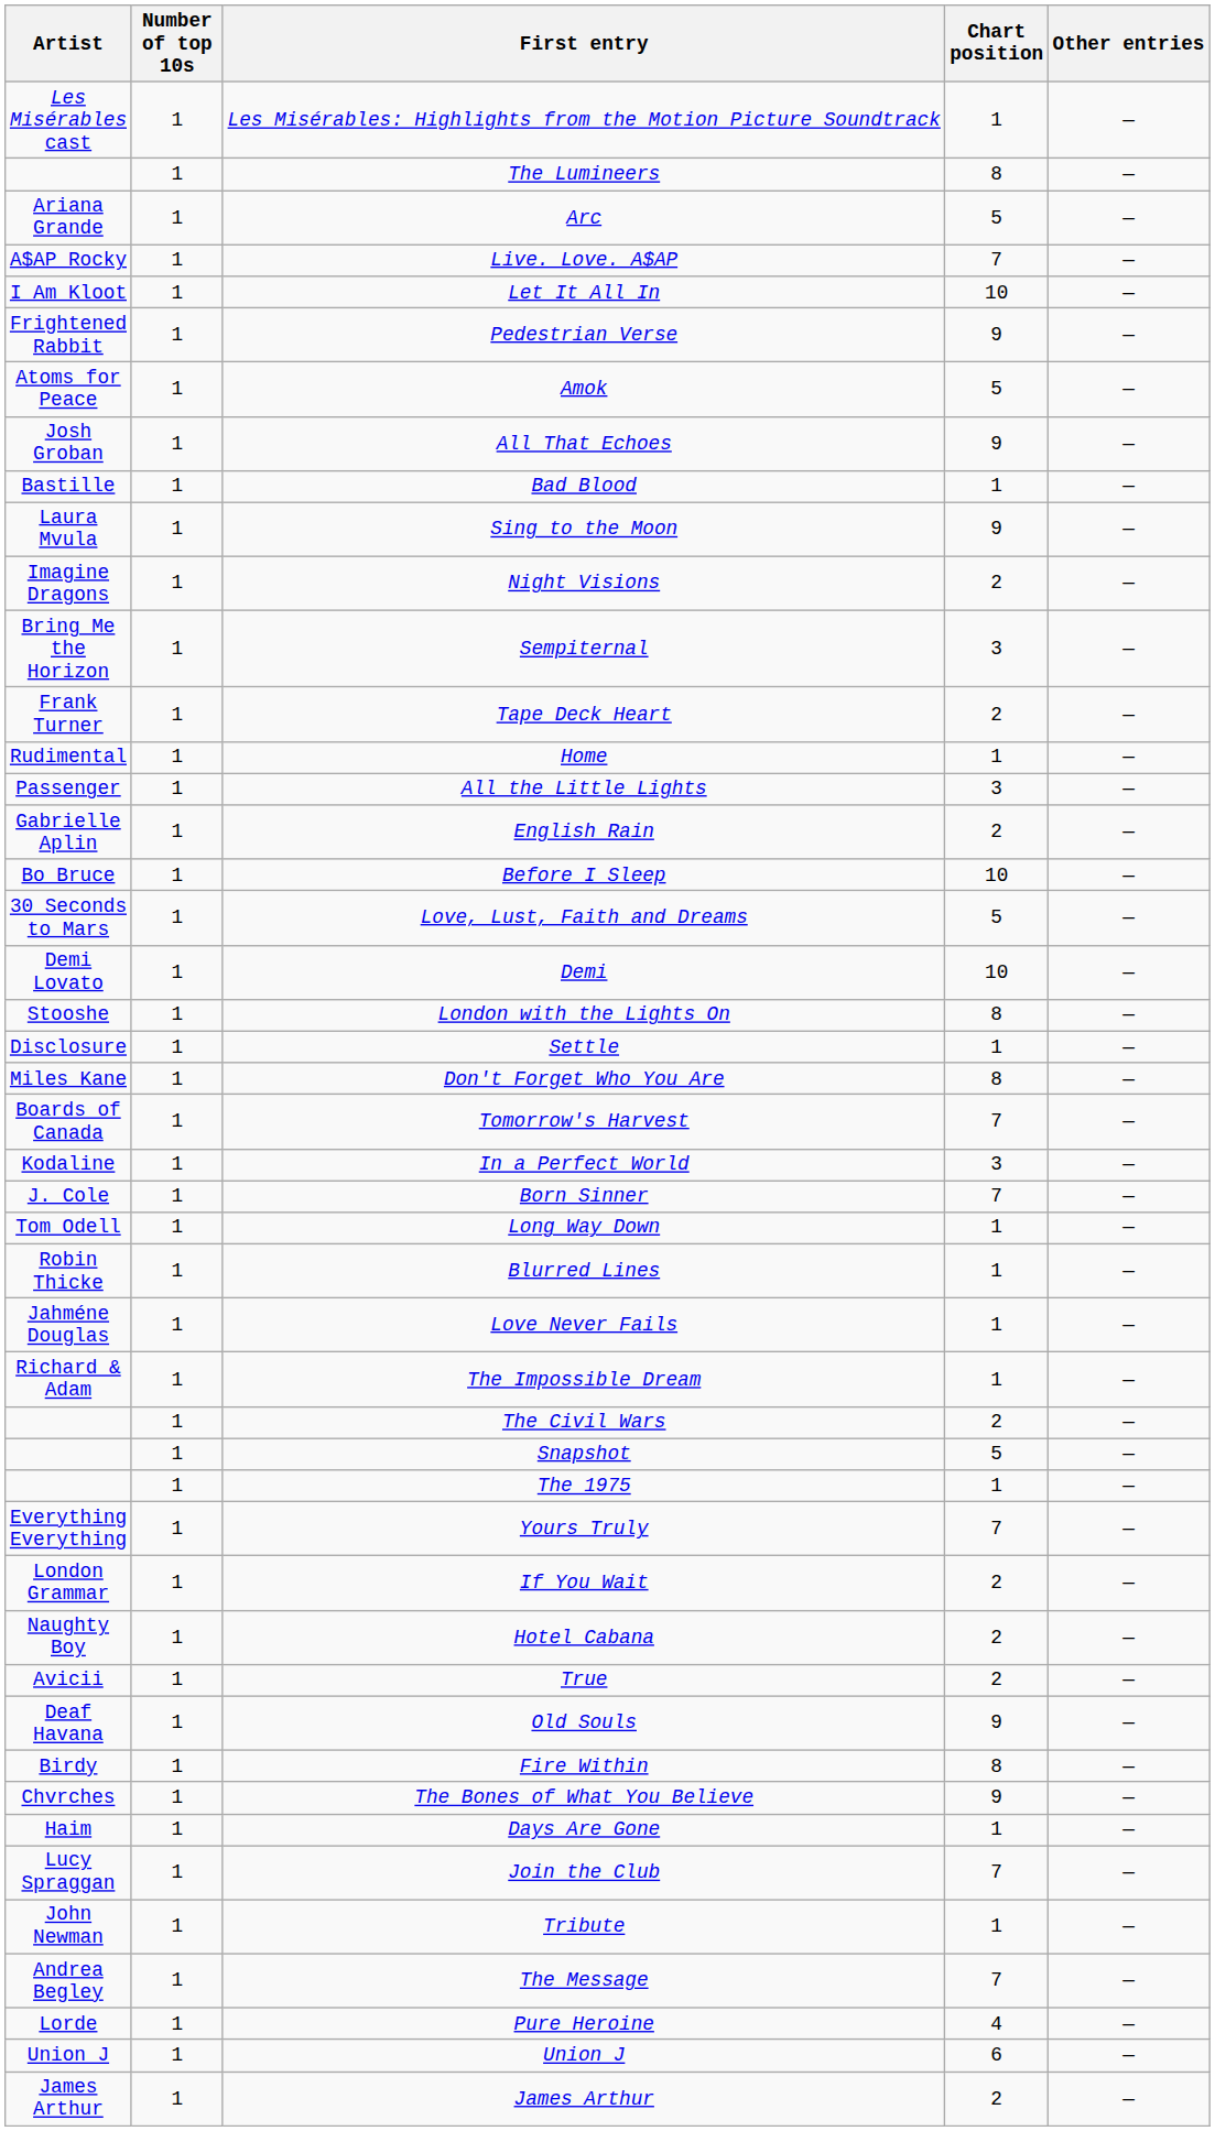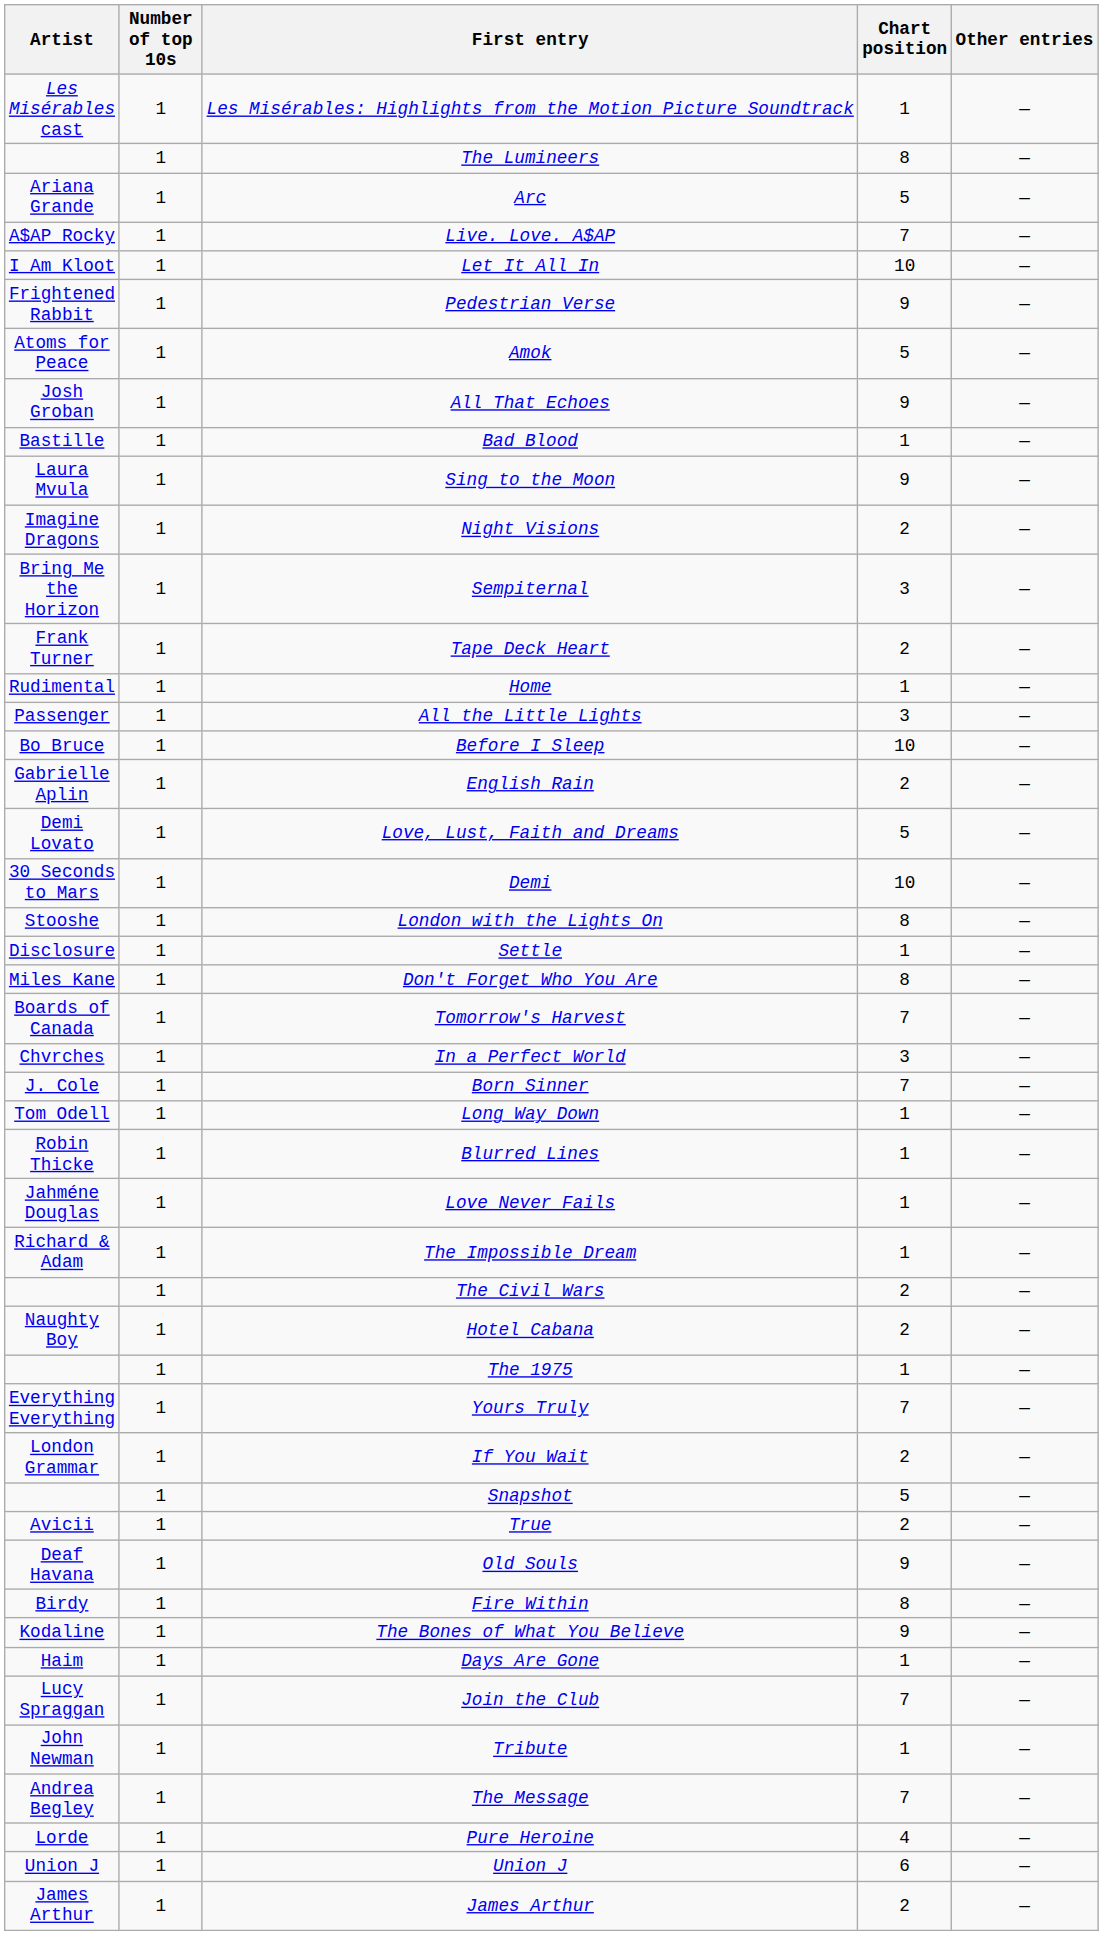 <table class="wikitable sortable mw-collapsible mw-collapsed" style="text-align: center;">
 <tr>
 <th scope="col" style="width:55px;">Artist</th>
 <th scope="col" style="width:55px;" data-sort-type="number">Number of top 10s</th>
 <th scope="col" style="text-align:center;">First entry</th>
 <th scope="col" style="width:55px;" data-sort-type="number">Chart position</th>
 <th scope="col" style="text-align:center;">Other entries</th>
 </tr>
 <tr>
 <td><a href='#'><em>Les Misérables</em> cast</a></td>
 <td>1</td>
 <td><em><a href='#'>Les Misérables: Highlights from the Motion Picture Soundtrack</a></em></td>
 <td>1</td>
 <td>—</td>
 </tr>
 <tr>
 <td></td>
 <td>1</td>
 <td><em><a href='#'>The Lumineers</a></em></td>
 <td>8</td>
 <td>—</td>
 </tr>
 <tr>
 <td><a href='#'>Ariana Grande</a></td>
 <td>1</td>
 <td><em><a href='#'>Arc</a></em></td>
 <td>5</td>
 <td>—</td>
 </tr>
 <tr>
 <td><a href='#'>A$AP Rocky</a></td>
 <td>1</td>
 <td><em><a href='#'>Live. Love. A$AP</a></em></td>
 <td>7</td>
 <td>—</td>
 </tr>
 <tr>
 <td><a href='#'>I Am Kloot</a></td>
 <td>1</td>
 <td><em><a href='#'>Let It All In</a></em></td>
 <td>10</td>
 <td>—</td>
 </tr>
 <tr>
 <td><a href='#'>Frightened Rabbit</a></td>
 <td>1</td>
 <td><em><a href='#'>Pedestrian Verse</a></em></td>
 <td>9</td>
 <td>—</td>
 </tr>
 <tr>
 <td><a href='#'>Atoms for Peace</a></td>
 <td>1</td>
 <td><em><a href='#'>Amok</a></em></td>
 <td>5</td>
 <td>—</td>
 </tr>
 <tr>
 <td><a href='#'>Josh Groban</a></td>
 <td>1</td>
 <td><em><a href='#'>All That Echoes</a></em></td>
 <td>9</td>
 <td>—</td>
 </tr>
 <tr>
 <td><a href='#'>Bastille</a></td>
 <td>1</td>
 <td><em><a href='#'>Bad Blood</a></em></td>
 <td>1</td>
 <td>—</td>
 </tr>
 <tr>
 <td><a href='#'>Laura Mvula</a></td>
 <td>1</td>
 <td><em><a href='#'>Sing to the Moon</a></em></td>
 <td>9</td>
 <td>—</td>
 </tr>
 <tr>
 <td><a href='#'>Imagine Dragons</a></td>
 <td>1</td>
 <td><em><a href='#'>Night Visions</a></em></td>
 <td>2</td>
 <td>—</td>
 </tr>
 <tr>
 <td><a href='#'>Bring Me the Horizon</a></td>
 <td>1</td>
 <td><em><a href='#'>Sempiternal</a></em></td>
 <td>3</td>
 <td>—</td>
 </tr>
 <tr>
 <td><a href='#'>Frank Turner</a></td>
 <td>1</td>
 <td><em><a href='#'>Tape Deck Heart</a></em></td>
 <td>2</td>
 <td>—</td>
 </tr>
 <tr>
 <td><a href='#'>Rudimental</a></td>
 <td>1</td>
 <td><em><a href='#'>Home</a></em></td>
 <td>1</td>
 <td>—</td>
 </tr>
 <tr>
 <td><a href='#'>Passenger</a></td>
 <td>1</td>
 <td><em><a href='#'>All the Little Lights</a></em></td>
 <td>3</td>
 <td>—</td>
 </tr>
 <tr>
+<td><a href='#'>Bo Bruce</a></td>
+<td>1</td>
+<td><em><a href='#'>Before I Sleep</a></em></td>
+<td>10</td>
+<td>—</td>
+</tr>
+<tr>
 <td><a href='#'>Gabrielle Aplin</a></td>
 <td>1</td>
 <td><em><a href='#'>English Rain</a></em></td>
 <td>2</td>
 <td>—</td>
 </tr>
 <tr>
-<td><a href='#'>Bo Bruce</a></td>
-<td>1</td>
-<td><em><a href='#'>Before I Sleep</a></em></td>
-<td>10</td>
-<td>—</td>
-</tr>
-<tr>
-<td><a href='#'>30 Seconds to Mars</a></td>
+<td><a href='#'>Demi Lovato</a></td>
 <td>1</td>
 <td><em><a href='#'>Love, Lust, Faith and Dreams</a></em></td>
 <td>5</td>
 <td>—</td>
 </tr>
 <tr>
-<td><a href='#'>Demi Lovato</a></td>
+<td><a href='#'>30 Seconds to Mars</a></td>
 <td>1</td>
 <td><em><a href='#'>Demi</a></em></td>
 <td>10</td>
 <td>—</td>
 </tr>
 <tr>
 <td><a href='#'>Stooshe</a></td>
 <td>1</td>
 <td><em><a href='#'>London with the Lights On</a></em></td>
 <td>8</td>
 <td>—</td>
 </tr>
 <tr>
 <td><a href='#'>Disclosure</a></td>
 <td>1</td>
 <td><em><a href='#'>Settle</a></em></td>
 <td>1</td>
 <td>—</td>
 </tr>
 <tr>
 <td><a href='#'>Miles Kane</a></td>
 <td>1</td>
 <td><em><a href='#'>Don't Forget Who You Are</a></em></td>
 <td>8</td>
 <td>—</td>
 </tr>
 <tr>
 <td><a href='#'>Boards of Canada</a></td>
 <td>1</td>
 <td><em><a href='#'>Tomorrow's Harvest</a></em></td>
 <td>7</td>
 <td>—</td>
 </tr>
 <tr>
-<td><a href='#'>Kodaline</a></td>
+<td><a href='#'>Chvrches</a></td>
 <td>1</td>
 <td><em><a href='#'>In a Perfect World</a></em></td>
 <td>3</td>
 <td>—</td>
 </tr>
 <tr>
 <td><a href='#'>J. Cole</a></td>
 <td>1</td>
 <td><em><a href='#'>Born Sinner</a></em></td>
 <td>7</td>
 <td>—</td>
 </tr>
 <tr>
 <td><a href='#'>Tom Odell</a></td>
 <td>1</td>
 <td><em><a href='#'>Long Way Down</a></em></td>
 <td>1</td>
 <td>—</td>
 </tr>
 <tr>
 <td><a href='#'>Robin Thicke</a></td>
 <td>1</td>
 <td><em><a href='#'>Blurred Lines</a></em></td>
 <td>1</td>
 <td>—</td>
 </tr>
 <tr>
 <td><a href='#'>Jahméne Douglas</a></td>
 <td>1</td>
 <td><em><a href='#'>Love Never Fails</a></em></td>
 <td>1</td>
 <td>—</td>
 </tr>
 <tr>
 <td><a href='#'>Richard & Adam</a></td>
 <td>1</td>
 <td><em><a href='#'>The Impossible Dream</a></em></td>
 <td>1</td>
 <td>—</td>
 </tr>
 <tr>
 <td></td>
 <td>1</td>
 <td><em><a href='#'>The Civil Wars</a></em></td>
 <td>2</td>
 <td>—</td>
 </tr>
 <tr>
-<td></td>
+<td><a href='#'>Naughty Boy</a></td>
 <td>1</td>
-<td><em><a href='#'>Snapshot</a></em></td>
-<td>5</td>
+<td><em><a href='#'>Hotel Cabana</a></em></td>
+<td>2</td>
 <td>—</td>
 </tr>
 <tr>
 <td></td>
 <td>1</td>
 <td><em><a href='#'>The 1975</a></em></td>
 <td>1</td>
 <td>—</td>
 </tr>
 <tr>
 <td><a href='#'>Everything Everything</a></td>
 <td>1</td>
 <td><em><a href='#'>Yours Truly</a></em></td>
 <td>7</td>
 <td>—</td>
 </tr>
 <tr>
 <td><a href='#'>London Grammar</a></td>
 <td>1</td>
 <td><em><a href='#'>If You Wait</a></em></td>
 <td>2</td>
 <td>—</td>
 </tr>
 <tr>
-<td><a href='#'>Naughty Boy</a></td>
+<td></td>
 <td>1</td>
-<td><em><a href='#'>Hotel Cabana</a></em></td>
-<td>2</td>
+<td><em><a href='#'>Snapshot</a></em></td>
+<td>5</td>
 <td>—</td>
 </tr>
 <tr>
 <td><a href='#'>Avicii</a></td>
 <td>1</td>
 <td><em><a href='#'>True</a></em></td>
 <td>2</td>
 <td>—</td>
 </tr>
 <tr>
 <td><a href='#'>Deaf Havana</a></td>
 <td>1</td>
 <td><em><a href='#'>Old Souls</a></em></td>
 <td>9</td>
 <td>—</td>
 </tr>
 <tr>
 <td><a href='#'>Birdy</a></td>
 <td>1</td>
 <td><em><a href='#'>Fire Within</a></em></td>
 <td>8</td>
 <td>—</td>
 </tr>
 <tr>
-<td><a href='#'>Chvrches</a></td>
+<td><a href='#'>Kodaline</a></td>
 <td>1</td>
 <td><em><a href='#'>The Bones of What You Believe</a></em></td>
 <td>9</td>
 <td>—</td>
 </tr>
 <tr>
 <td><a href='#'>Haim</a></td>
 <td>1</td>
 <td><em><a href='#'>Days Are Gone</a></em></td>
 <td>1</td>
 <td>—</td>
 </tr>
 <tr>
 <td><a href='#'>Lucy Spraggan</a></td>
 <td>1</td>
 <td><em><a href='#'>Join the Club</a></em></td>
 <td>7</td>
 <td>—</td>
 </tr>
 <tr>
 <td><a href='#'>John Newman</a></td>
 <td>1</td>
 <td><em><a href='#'>Tribute</a></em></td>
 <td>1</td>
 <td>—</td>
 </tr>
 <tr>
 <td><a href='#'>Andrea Begley</a></td>
 <td>1</td>
 <td><em><a href='#'>The Message</a></em></td>
 <td>7</td>
 <td>—</td>
 </tr>
 <tr>
 <td><a href='#'>Lorde</a></td>
 <td>1</td>
 <td><em><a href='#'>Pure Heroine</a></em></td>
 <td>4</td>
 <td>—</td>
 </tr>
 <tr>
 <td><a href='#'>Union J</a></td>
 <td>1</td>
 <td><em><a href='#'>Union J</a></em></td>
 <td>6</td>
 <td>—</td>
 </tr>
 <tr>
 <td><a href='#'>James Arthur</a></td>
 <td>1</td>
 <td><em><a href='#'>James Arthur</a></em></td>
 <td>2</td>
 <td>—</td>
 </tr>
 </table>
